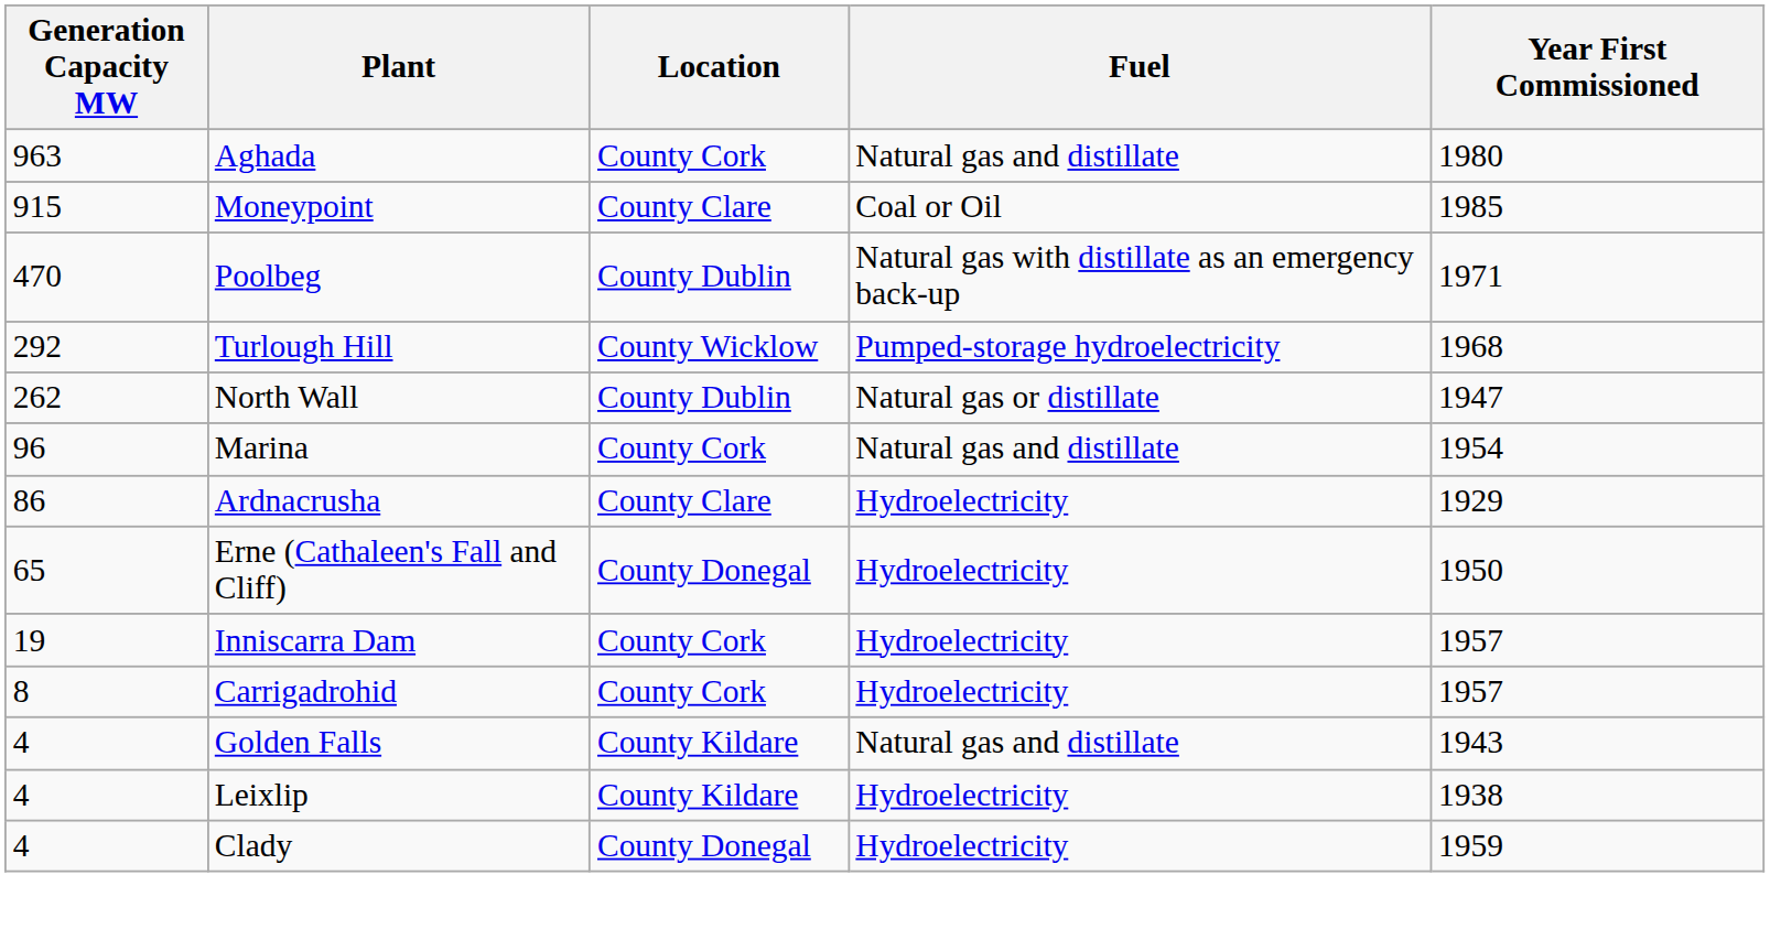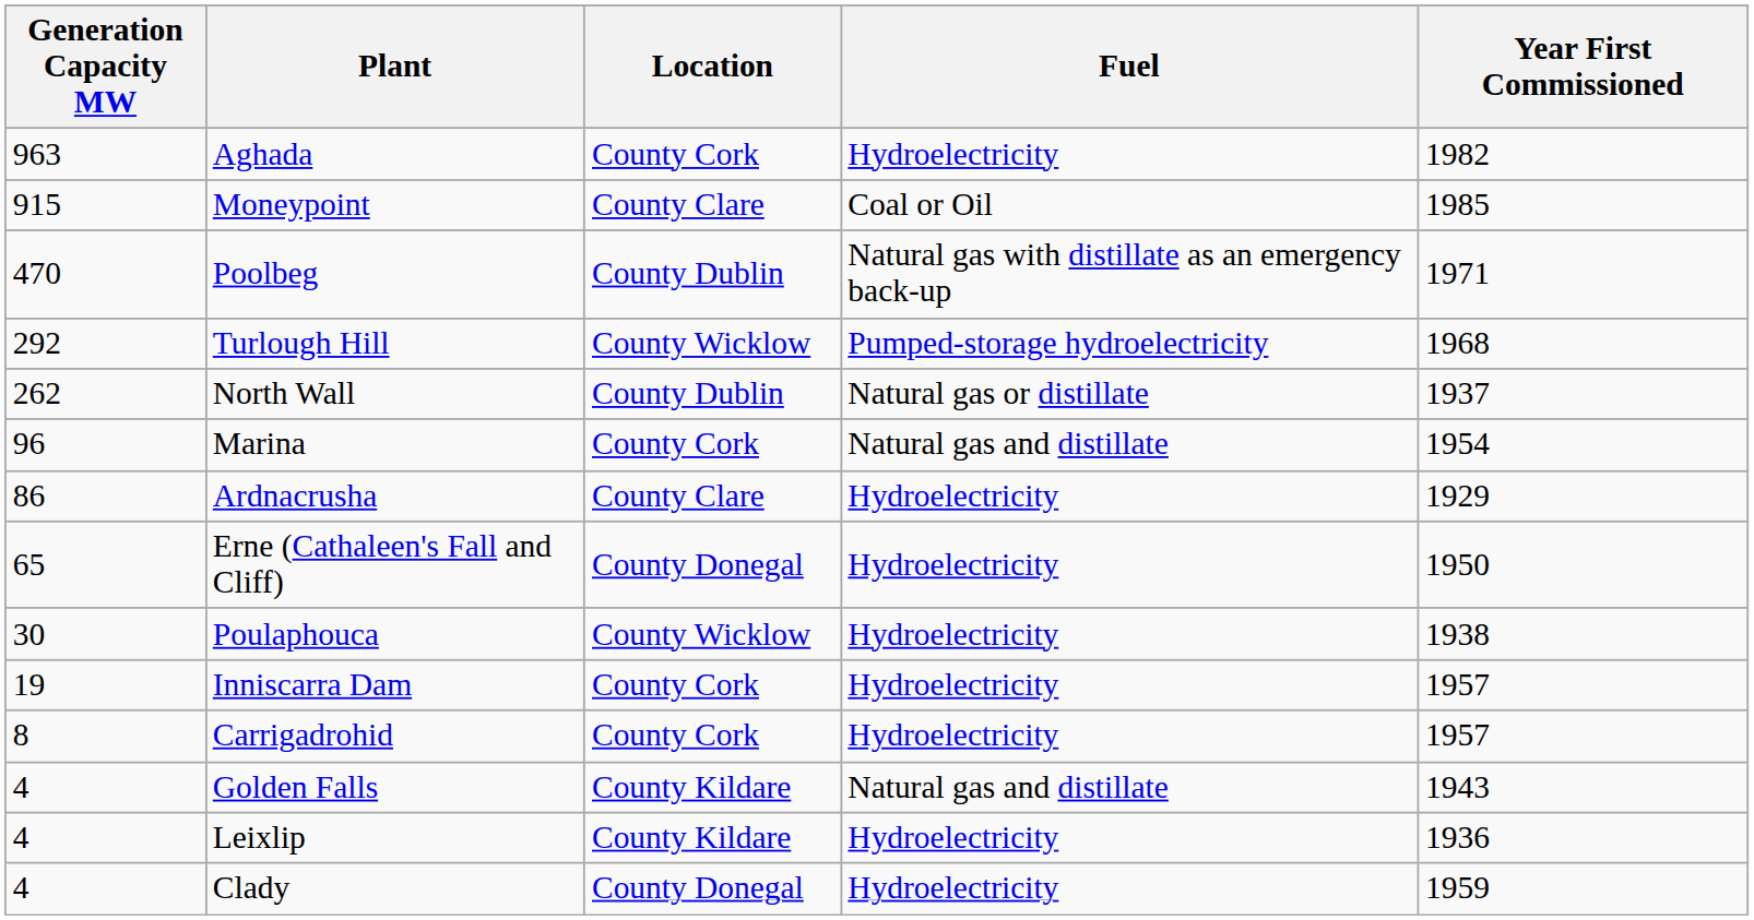 <table class="wikitable sortable">
 <tr>
 <th>Generation<br>Capacity <a href='#'>MW</a></th>
 <th>Plant</th>
 <th width=120>Location</th>
 <th>Fuel</th>
 <th>Year First Commissioned</th>
 </tr>
 <tr>
 <td>963</td>
 <td><a href='#'>Aghada</a></td>
 <td><a href='#'>County Cork</a></td>
-<td>Natural gas and <a href='#'>distillate</a></td>
-<td>1980</td>
+<td><a href='#'>Hydroelectricity</a></td>
+<td>1982</td>
 </tr>
 <tr>
 <td>915</td>
 <td><a href='#'>Moneypoint</a></td>
 <td><a href='#'>County Clare</a></td>
 <td>Coal or Oil</td>
 <td>1985</td>
 </tr>
 <tr>
 <td>470</td>
 <td><a href='#'>Poolbeg</a></td>
 <td><a href='#'>County Dublin</a></td>
 <td>Natural gas with <a href='#'>distillate</a> as an emergency back-up</td>
 <td>1971</td>
 </tr>
 <tr>
 <td>292</td>
 <td><a href='#'>Turlough Hill</a></td>
 <td><a href='#'>County Wicklow</a></td>
 <td><a href='#'>Pumped-storage hydroelectricity</a></td>
 <td>1968</td>
 </tr>
 <tr>
 <td>262</td>
 <td>North Wall</td>
 <td><a href='#'>County Dublin</a></td>
 <td>Natural gas or <a href='#'>distillate</a></td>
-<td>1947</td>
+<td>1937</td>
 </tr>
 <tr>
 <td>96</td>
 <td>Marina</td>
 <td><a href='#'>County Cork</a></td>
 <td>Natural gas and <a href='#'>distillate</a></td>
 <td>1954</td>
 </tr>
 <tr>
 <td>86</td>
 <td><a href='#'>Ardnacrusha</a></td>
 <td><a href='#'>County Clare</a></td>
 <td><a href='#'>Hydroelectricity</a></td>
 <td>1929</td>
 </tr>
 <tr>
 <td>65</td>
 <td>Erne (<a href='#'>Cathaleen's Fall</a> and Cliff)</td>
 <td><a href='#'>County Donegal</a></td>
 <td><a href='#'>Hydroelectricity</a></td>
 <td>1950</td>
+</tr>
+<tr>
+<td>30</td>
+<td><a href='#'>Poulaphouca</a></td>
+<td><a href='#'>County Wicklow</a></td>
+<td><a href='#'>Hydroelectricity</a></td>
+<td>1938</td>
 </tr>
 <tr>
 <td>19</td>
 <td><a href='#'>Inniscarra Dam</a></td>
 <td><a href='#'>County Cork</a></td>
 <td><a href='#'>Hydroelectricity</a></td>
 <td>1957</td>
 </tr>
 <tr>
 <td>8</td>
 <td><a href='#'>Carrigadrohid</a></td>
 <td><a href='#'>County Cork</a></td>
 <td><a href='#'>Hydroelectricity</a></td>
 <td>1957</td>
 </tr>
 <tr>
 <td>4</td>
 <td><a href='#'>Golden Falls</a></td>
 <td><a href='#'>County Kildare</a></td>
 <td>Natural gas and <a href='#'>distillate</a></td>
 <td>1943</td>
 </tr>
 <tr>
 <td>4</td>
 <td>Leixlip</td>
 <td><a href='#'>County Kildare</a></td>
 <td><a href='#'>Hydroelectricity</a></td>
-<td>1938</td>
+<td>1936</td>
 </tr>
 <tr>
 <td>4</td>
 <td>Clady</td>
 <td><a href='#'>County Donegal</a></td>
 <td><a href='#'>Hydroelectricity</a></td>
 <td>1959</td>
 </tr>
 </table>
